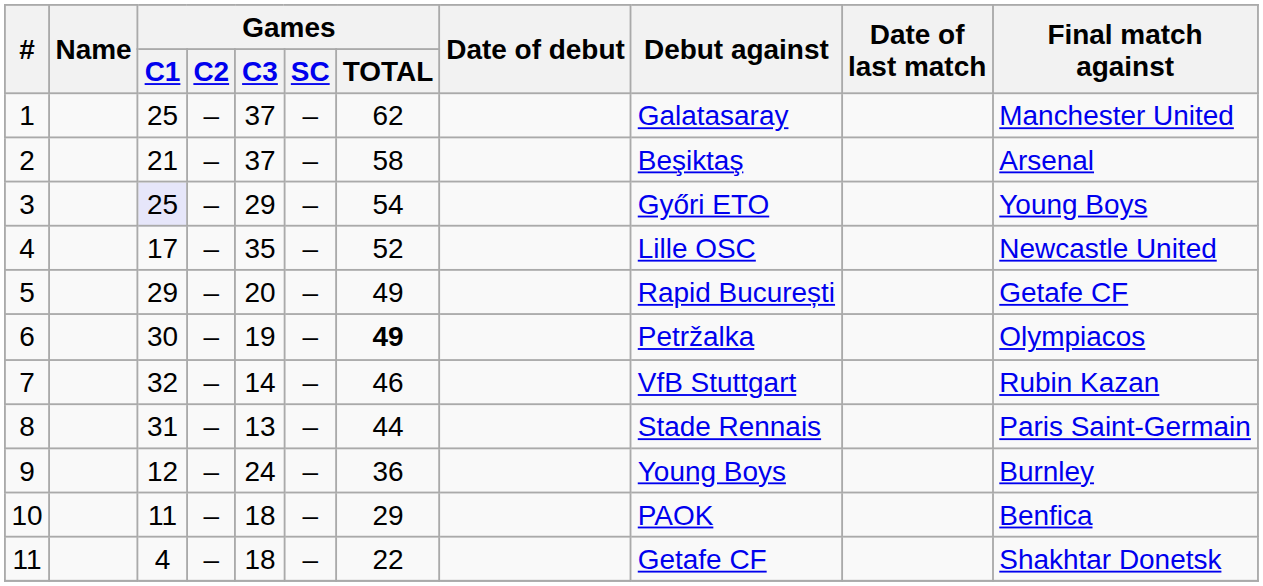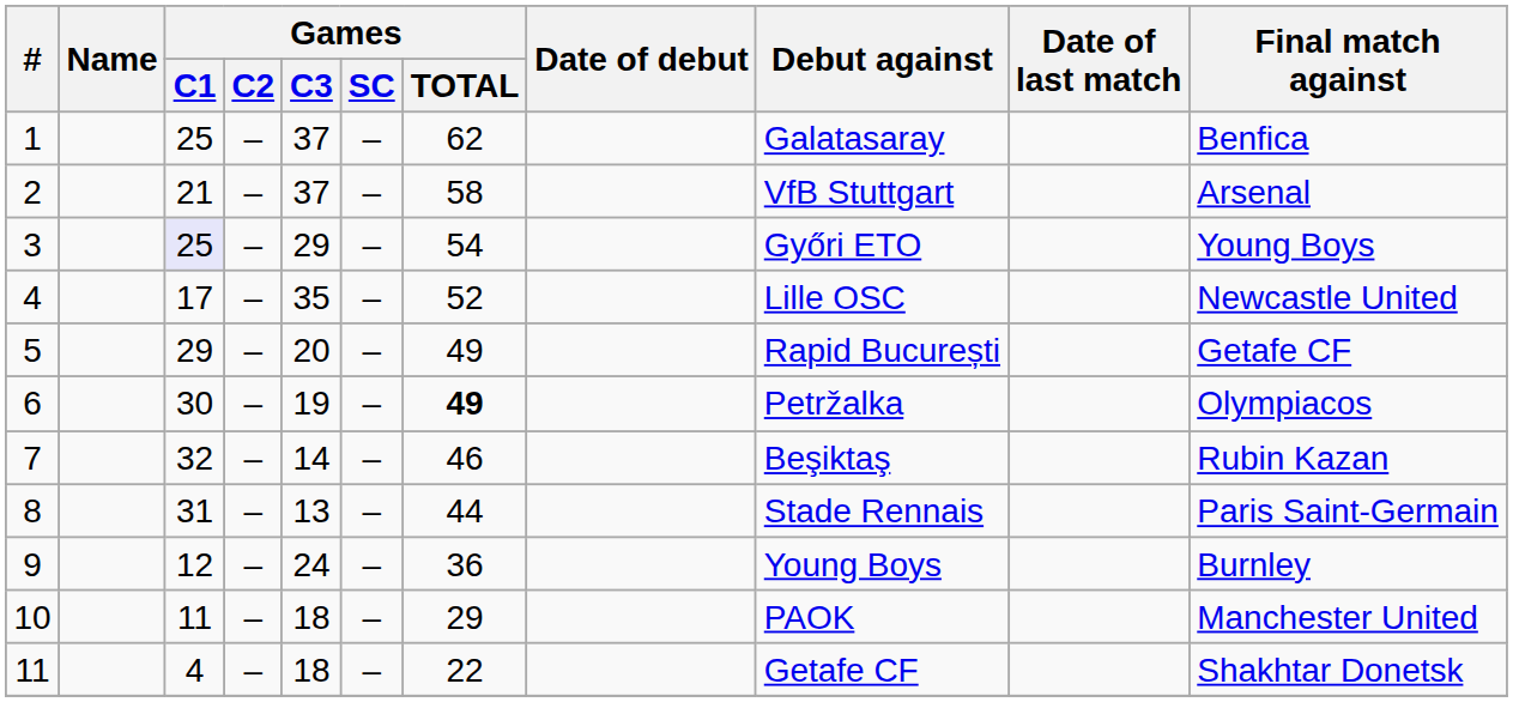 <table class="wikitable plainrowheaders sortable" style="text-align:center;font-size:95%">
 <tr>
 <th rowspan=2>#</th>
 <th rowspan=2>Name</th>
 <th colspan=5>Games</th>
 <th rowspan=2>Date of debut</th>
 <th rowspan=2>Debut against</th>
 <th rowspan=2>Date of<br>last match</th>
 <th rowspan=2>Final match<br>against</th>
 </tr>
 <tr>
 <th><a href='#'>C1</a></th>
 <th><a href='#'>C2</a></th>
 <th><a href='#'>C3</a></th>
 <th><a href='#'>SC</a></th>
 <th>TOTAL</th>
 </tr>
 <tr>
 <td>1</td>
 <td scope="row" align="left"><strong></strong></td>
 <td>25</td>
 <td>–</td>
 <td>37</td>
 <td>–</td>
 <td>62</td>
 <td></td>
 <td align="left"> <a href='#'>Galatasaray</a></td>
 <td></td>
-<td align="left"> <a href='#'>Manchester United</a></td>
+<td align="left"> <a href='#'>Benfica</a></td>
 </tr>
 <tr>
 <td>2</td>
 <td scope="row" align="left"><strong></strong></td>
 <td>21</td>
 <td>–</td>
 <td>37</td>
 <td>–</td>
 <td>58</td>
 <td></td>
-<td align="left"> <a href='#'>Beşiktaş</a></td>
+<td align="left"> <a href='#'>VfB Stuttgart</a></td>
 <td></td>
 <td align="left"> <a href='#'>Arsenal</a></td>
 </tr>
 <tr>
 <td>3</td>
 <td scope="row" align="left"><strong></strong></td>
 <td style="background: lavender;">25</td>
 <td>–</td>
 <td>29</td>
 <td>–</td>
 <td>54</td>
 <td></td>
 <td align="left"> <a href='#'>Győri ETO</a></td>
 <td></td>
 <td align="left"> <a href='#'>Young Boys</a></td>
 </tr>
 <tr>
 <td>4</td>
 <td scope="row" align="left"></td>
 <td>17</td>
 <td>–</td>
 <td>35</td>
 <td>–</td>
 <td>52</td>
 <td></td>
 <td align="left"> <a href='#'>Lille OSC</a></td>
 <td></td>
 <td align="left"> <a href='#'>Newcastle United</a></td>
 </tr>
 <tr>
 <td>5</td>
 <td scope="row" align="left"><strong></strong></td>
 <td>29</td>
 <td>–</td>
 <td>20</td>
 <td>–</td>
 <td>49</td>
 <td></td>
 <td align="left"> <a href='#'>Rapid București</a></td>
 <td></td>
 <td align="left"> <a href='#'>Getafe CF</a></td>
 </tr>
 <tr>
 <td>6</td>
 <td scope="row" align="left"></td>
 <td>30</td>
 <td>–</td>
 <td>19</td>
 <td>–</td>
 <td><strong>49</strong></td>
 <td></td>
 <td align="left"> <a href='#'>Petržalka</a></td>
 <td></td>
 <td align="left"> <a href='#'>Olympiacos</a></td>
 </tr>
 <tr>
 <td>7</td>
 <td scope="row" align="left"></td>
 <td>32</td>
 <td>–</td>
 <td>14</td>
 <td>–</td>
 <td>46</td>
 <td></td>
-<td align="left"> <a href='#'>VfB Stuttgart</a></td>
+<td align="left"> <a href='#'>Beşiktaş</a></td>
 <td></td>
 <td align="left"> <a href='#'>Rubin Kazan</a></td>
 </tr>
 <tr>
 <td>8</td>
 <td scope="row" align="left"><em></em></td>
 <td>31</td>
 <td>–</td>
 <td>13</td>
 <td>–</td>
 <td>44</td>
 <td></td>
 <td align="left"> <a href='#'>Stade Rennais</a></td>
 <td></td>
 <td align="left"> <a href='#'>Paris Saint-Germain</a></td>
 </tr>
 <tr>
 <td>9</td>
 <td scope="row" align="left"><strong></strong></td>
 <td>12</td>
 <td>–</td>
 <td>24</td>
 <td>–</td>
 <td>36</td>
 <td></td>
 <td align="left"> <a href='#'>Young Boys</a></td>
 <td></td>
 <td align="left"> <a href='#'>Burnley</a></td>
 </tr>
 <tr>
 <td>10</td>
 <td scope="row" align="left"></td>
 <td>11</td>
 <td>–</td>
 <td>18</td>
 <td>–</td>
 <td>29</td>
 <td></td>
 <td align="left"> <a href='#'>PAOK</a></td>
 <td></td>
-<td align="left"> <a href='#'>Benfica</a></td>
+<td align="left"> <a href='#'>Manchester United</a></td>
 </tr>
 <tr>
 <td>11</td>
 <td scope="row" align="left"><em></em></td>
 <td>4</td>
 <td>–</td>
 <td>18</td>
 <td>–</td>
 <td>22</td>
 <td></td>
 <td align="left"> <a href='#'>Getafe CF</a></td>
 <td></td>
 <td align="left"> <a href='#'>Shakhtar Donetsk</a></td>
 </tr>
 <tr>
 </tr>
 </table>
